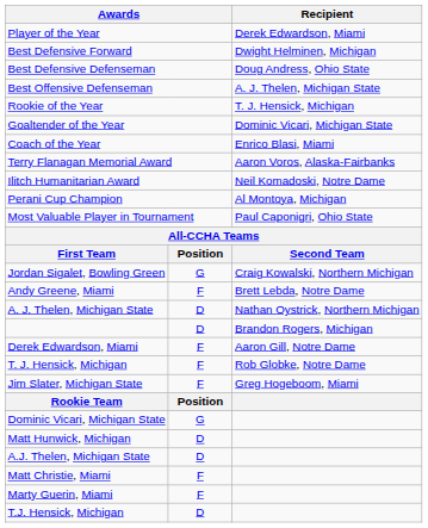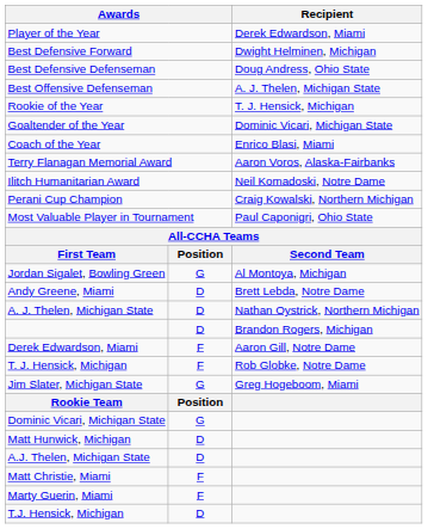 <table class="wikitable">
 <tr>
 <th colspan=2><a href='#'>Awards</a></th>
 <th>Recipient</th>
 </tr>
 <tr>
 <td colspan=2><a href='#'>Player of the Year</a></td>
 <td><a href='#'>Derek Edwardson</a>, <a href='#'>Miami</a></td>
 </tr>
 <tr>
 <td colspan=2><a href='#'>Best Defensive Forward</a></td>
 <td><a href='#'>Dwight Helminen</a>, <a href='#'>Michigan</a></td>
 </tr>
 <tr>
 <td colspan=2><a href='#'>Best Defensive Defenseman</a></td>
 <td><a href='#'>Doug Andress</a>, <a href='#'>Ohio State</a></td>
 </tr>
 <tr>
 <td colspan=2><a href='#'>Best Offensive Defenseman</a></td>
 <td><a href='#'>A. J. Thelen</a>, <a href='#'>Michigan State</a></td>
 </tr>
 <tr>
 <td colspan=2><a href='#'>Rookie of the Year</a></td>
 <td><a href='#'>T. J. Hensick</a>, <a href='#'>Michigan</a></td>
 </tr>
 <tr>
 <td colspan=2><a href='#'>Goaltender of the Year</a></td>
 <td><a href='#'>Dominic Vicari</a>, <a href='#'>Michigan State</a></td>
 </tr>
 <tr>
 <td colspan=2><a href='#'>Coach of the Year</a></td>
 <td><a href='#'>Enrico Blasi</a>, <a href='#'>Miami</a></td>
 </tr>
 <tr>
 <td colspan=2><a href='#'>Terry Flanagan Memorial Award</a></td>
 <td><a href='#'>Aaron Voros</a>, <a href='#'>Alaska-Fairbanks</a></td>
 </tr>
 <tr>
 <td colspan=2><a href='#'>Ilitch Humanitarian Award</a></td>
 <td><a href='#'>Neil Komadoski</a>, <a href='#'>Notre Dame</a></td>
 </tr>
 <tr>
 <td colspan=2><a href='#'>Perani Cup Champion</a></td>
-<td><a href='#'>Al Montoya</a>, <a href='#'>Michigan</a></td>
+<td><a href='#'>Craig Kowalski</a>, <a href='#'>Northern Michigan</a></td>
 </tr>
 <tr>
 <td colspan=2><a href='#'>Most Valuable Player in Tournament</a></td>
 <td><a href='#'>Paul Caponigri</a>, <a href='#'>Ohio State</a></td>
 </tr>
 <tr>
 <th colspan=3><a href='#'>All-CCHA Teams</a></th>
 </tr>
 <tr>
 <th><a href='#'>First Team</a></th>
 <th>  Position  </th>
 <th><a href='#'>Second Team</a></th>
 </tr>
 <tr>
 <td><a href='#'>Jordan Sigalet</a>, <a href='#'>Bowling Green</a></td>
 <td align=center><a href='#'>G</a></td>
-<td><a href='#'>Craig Kowalski</a>, <a href='#'>Northern Michigan</a></td>
+<td><a href='#'>Al Montoya</a>, <a href='#'>Michigan</a></td>
 </tr>
 <tr>
 <td><a href='#'>Andy Greene</a>, <a href='#'>Miami</a></td>
-<td align=center><a href='#'>F</a></td>
+<td align=center><a href='#'>D</a></td>
 <td><a href='#'>Brett Lebda</a>, <a href='#'>Notre Dame</a></td>
 </tr>
 <tr>
 <td><a href='#'>A. J. Thelen</a>, <a href='#'>Michigan State</a></td>
 <td align=center><a href='#'>D</a></td>
 <td><a href='#'>Nathan Oystrick</a>, <a href='#'>Northern Michigan</a></td>
 </tr>
 <tr>
 <td></td>
 <td align=center><a href='#'>D</a></td>
 <td><a href='#'>Brandon Rogers</a>, <a href='#'>Michigan</a></td>
 </tr>
 <tr>
 <td><a href='#'>Derek Edwardson</a>, <a href='#'>Miami</a></td>
 <td align=center><a href='#'>F</a></td>
 <td><a href='#'>Aaron Gill</a>, <a href='#'>Notre Dame</a></td>
 </tr>
 <tr>
 <td><a href='#'>T. J. Hensick</a>, <a href='#'>Michigan</a></td>
 <td align=center><a href='#'>F</a></td>
 <td><a href='#'>Rob Globke</a>, <a href='#'>Notre Dame</a></td>
 </tr>
 <tr>
 <td><a href='#'>Jim Slater</a>, <a href='#'>Michigan State</a></td>
-<td align=center><a href='#'>F</a></td>
+<td align=center><a href='#'>G</a></td>
 <td><a href='#'>Greg Hogeboom</a>, <a href='#'>Miami</a></td>
 </tr>
 <tr>
 <th><a href='#'>Rookie Team</a></th>
 <th>  Position  </th>
 <th></th>
 </tr>
 <tr>
 <td><a href='#'>Dominic Vicari</a>, <a href='#'>Michigan State</a></td>
 <td align=center><a href='#'>G</a></td>
 <td></td>
 </tr>
 <tr>
 <td><a href='#'>Matt Hunwick</a>, <a href='#'>Michigan</a></td>
 <td align=center><a href='#'>D</a></td>
 <td></td>
 </tr>
 <tr>
 <td><a href='#'>A.J. Thelen</a>, <a href='#'>Michigan State</a></td>
 <td align=center><a href='#'>D</a></td>
 <td></td>
 </tr>
 <tr>
 <td><a href='#'>Matt Christie</a>, <a href='#'>Miami</a></td>
 <td align=center><a href='#'>F</a></td>
 <td></td>
 </tr>
 <tr>
 <td><a href='#'>Marty Guerin</a>, <a href='#'>Miami</a></td>
 <td align=center><a href='#'>F</a></td>
 <td></td>
 </tr>
 <tr>
 <td><a href='#'>T.J. Hensick</a>, <a href='#'>Michigan</a></td>
 <td align=center><a href='#'>D</a></td>
 <td></td>
 </tr>
 </table>
